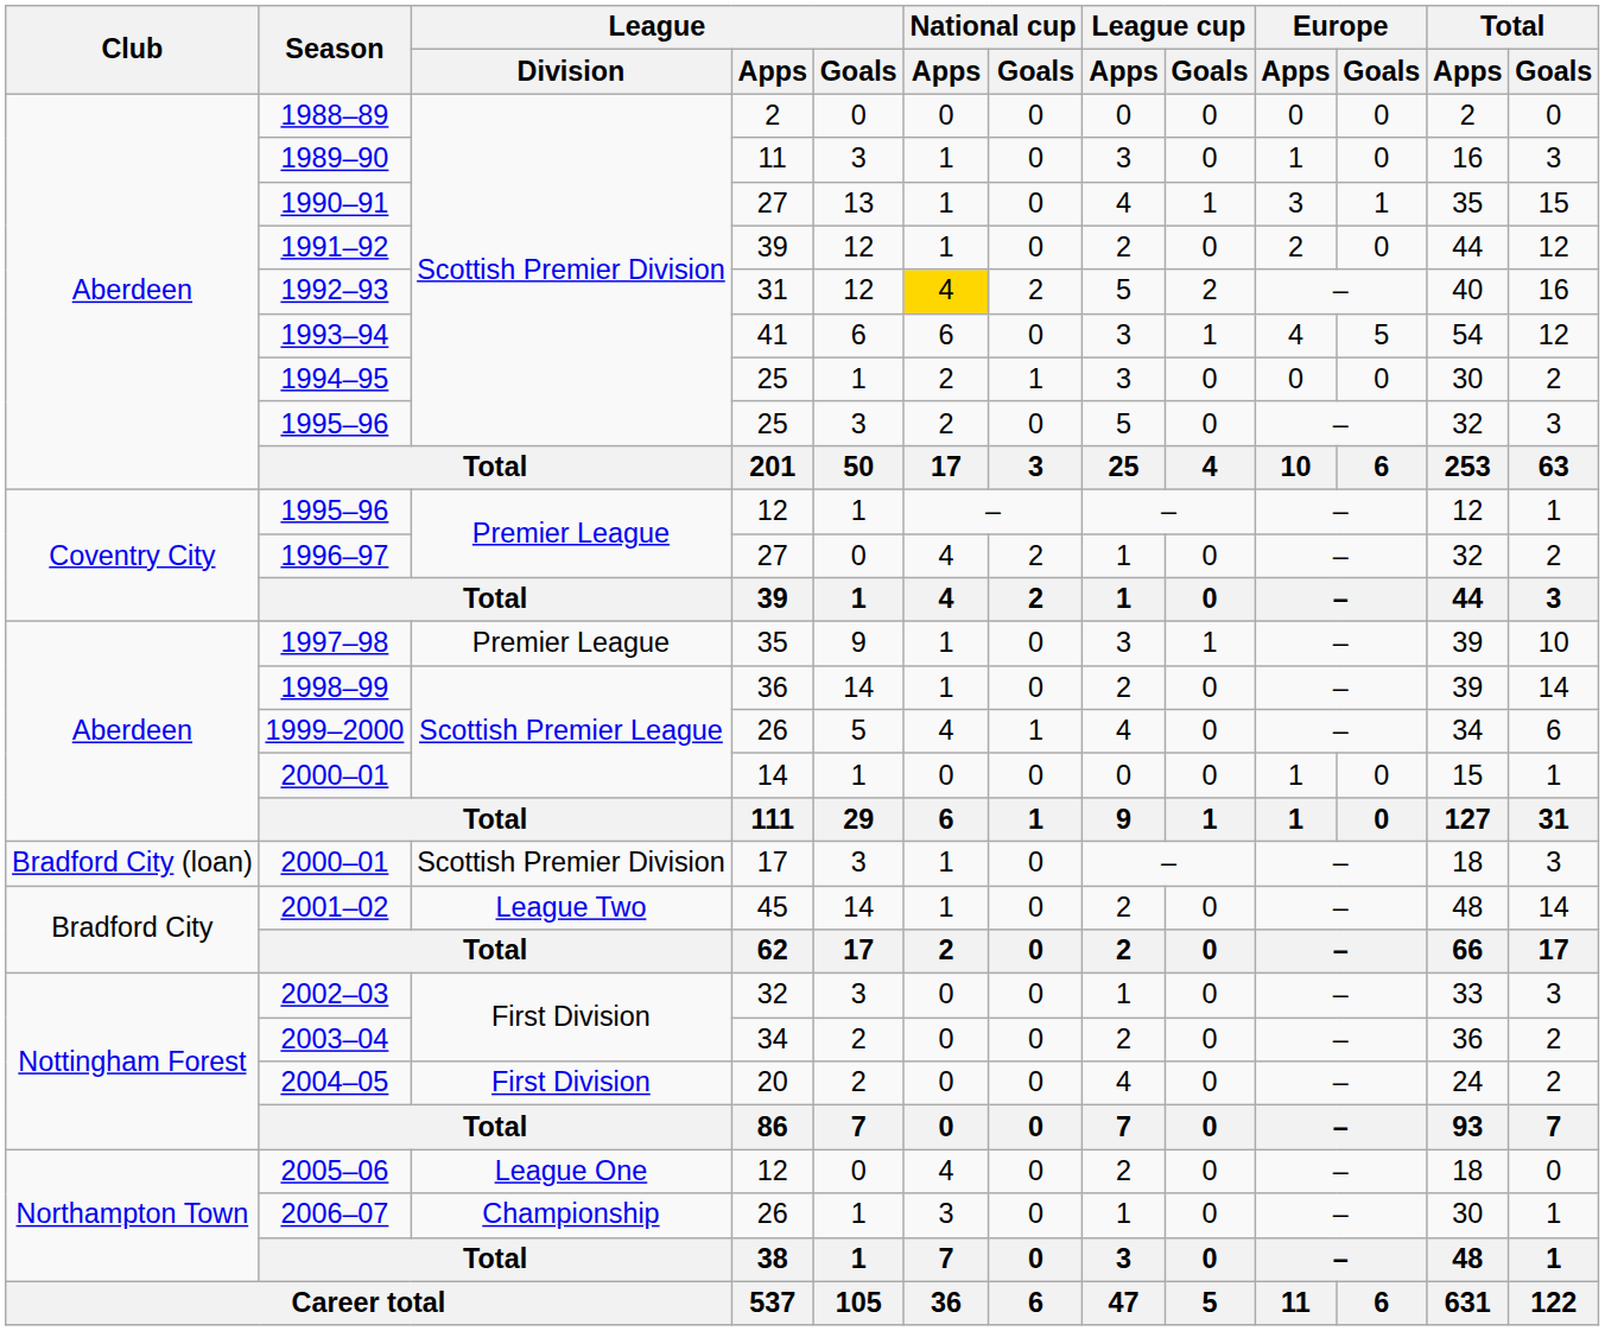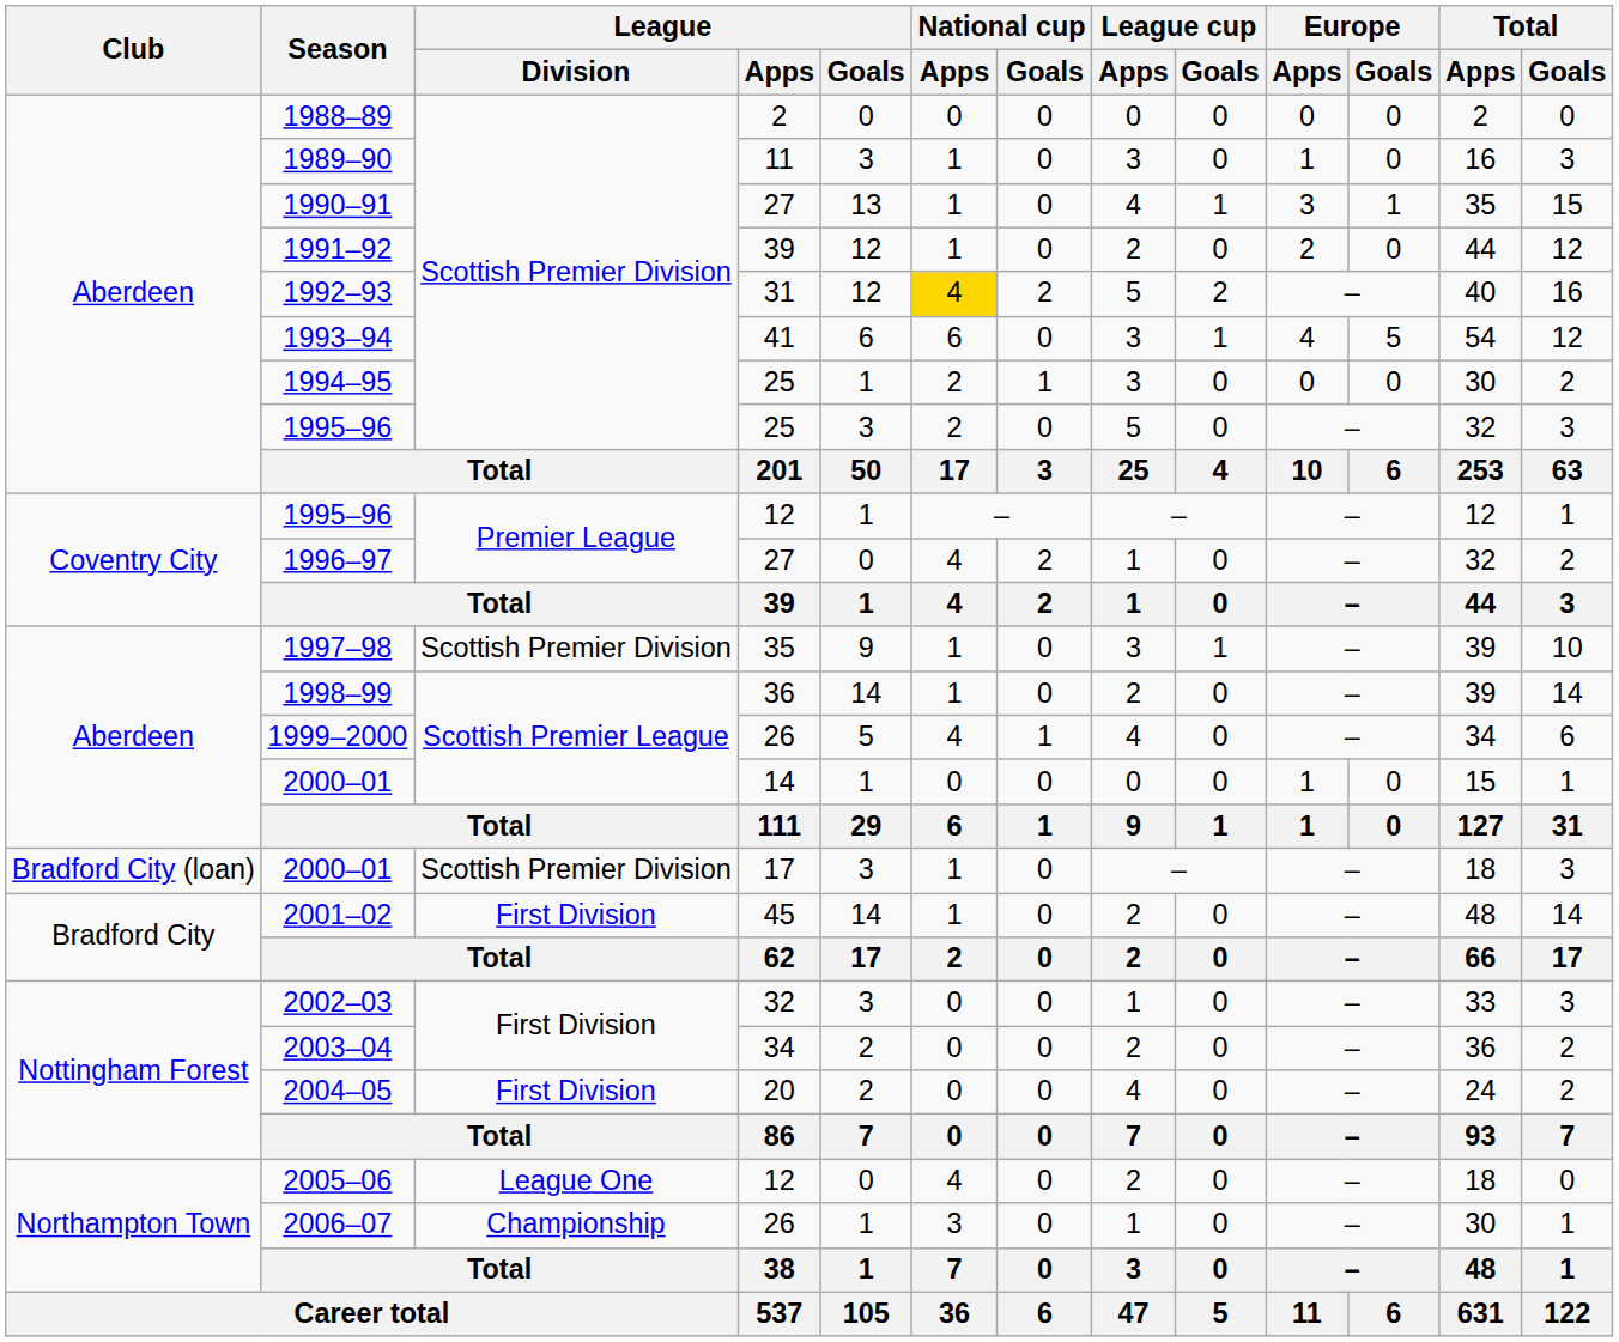 <table class="wikitable" style="text-align:center">
 <tr>
 <th rowspan="2">Club</th>
 <th rowspan="2">Season</th>
 <th colspan="3">League</th>
 <th colspan="2">National cup</th>
 <th colspan="2">League cup</th>
 <th colspan="2">Europe</th>
 <th colspan="2">Total</th>
 </tr>
 <tr>
 <th>Division</th>
 <th>Apps</th>
 <th>Goals</th>
 <th>Apps</th>
 <th>Goals</th>
 <th>Apps</th>
 <th>Goals</th>
 <th>Apps</th>
 <th>Goals</th>
 <th>Apps</th>
 <th>Goals</th>
 </tr>
 <tr>
 <td rowspan="9"><a href='#'>Aberdeen</a></td>
 <td><a href='#'>1988–89</a></td>
 <td rowspan="8"><a href='#'>Scottish Premier Division</a></td>
 <td>2</td>
 <td>0</td>
 <td>0</td>
 <td>0</td>
 <td>0</td>
 <td>0</td>
 <td>0</td>
 <td>0</td>
 <td>2</td>
 <td>0</td>
 </tr>
 <tr>
 <td><a href='#'>1989–90</a></td>
 <td>11</td>
 <td>3</td>
 <td>1</td>
 <td>0</td>
 <td>3</td>
 <td>0</td>
 <td>1</td>
 <td>0</td>
 <td>16</td>
 <td>3</td>
 </tr>
 <tr>
 <td><a href='#'>1990–91</a></td>
 <td>27</td>
 <td>13</td>
 <td>1</td>
 <td>0</td>
 <td>4</td>
 <td>1</td>
 <td>3</td>
 <td>1</td>
 <td>35</td>
 <td>15</td>
 </tr>
 <tr>
 <td><a href='#'>1991–92</a></td>
 <td>39</td>
 <td>12</td>
 <td>1</td>
 <td>0</td>
 <td>2</td>
 <td>0</td>
 <td>2</td>
 <td>0</td>
 <td>44</td>
 <td>12</td>
 </tr>
 <tr>
 <td><a href='#'>1992–93</a></td>
 <td>31</td>
 <td>12</td>
 <td style="background: gold;">4</td>
 <td>2</td>
 <td>5</td>
 <td>2</td>
 <td colspan="2">–</td>
 <td>40</td>
 <td>16</td>
 </tr>
 <tr>
 <td><a href='#'>1993–94</a></td>
 <td>41</td>
 <td>6</td>
 <td>6</td>
 <td>0</td>
 <td>3</td>
 <td>1</td>
 <td>4</td>
 <td>5</td>
 <td>54</td>
 <td>12</td>
 </tr>
 <tr>
 <td><a href='#'>1994–95</a></td>
 <td>25</td>
 <td>1</td>
 <td>2</td>
 <td>1</td>
 <td>3</td>
 <td>0</td>
 <td>0</td>
 <td>0</td>
 <td>30</td>
 <td>2</td>
 </tr>
 <tr>
 <td><a href='#'>1995–96</a></td>
 <td>25</td>
 <td>3</td>
 <td>2</td>
 <td>0</td>
 <td>5</td>
 <td>0</td>
 <td colspan="2">–</td>
 <td>32</td>
 <td>3</td>
 </tr>
 <tr>
 <th colspan="2">Total</th>
 <th>201</th>
 <th>50</th>
 <th>17</th>
 <th>3</th>
 <th>25</th>
 <th>4</th>
 <th>10</th>
 <th>6</th>
 <th>253</th>
 <th>63</th>
 </tr>
 <tr>
 <td rowspan="3"><a href='#'>Coventry City</a></td>
 <td><a href='#'>1995–96</a></td>
 <td rowspan="2"><a href='#'>Premier League</a></td>
 <td>12</td>
 <td>1</td>
 <td colspan="2">–</td>
 <td colspan="2">–</td>
 <td colspan="2">–</td>
 <td>12</td>
 <td>1</td>
 </tr>
 <tr>
 <td><a href='#'>1996–97</a></td>
 <td>27</td>
 <td>0</td>
 <td>4</td>
 <td>2</td>
 <td>1</td>
 <td>0</td>
 <td colspan="2">–</td>
 <td>32</td>
 <td>2</td>
 </tr>
 <tr>
 <th colspan="2">Total</th>
 <th>39</th>
 <th>1</th>
 <th>4</th>
 <th>2</th>
 <th>1</th>
 <th>0</th>
 <th colspan="2">–</th>
 <th>44</th>
 <th>3</th>
 </tr>
 <tr>
 <td rowspan="5"><a href='#'>Aberdeen</a></td>
 <td><a href='#'>1997–98</a></td>
-<td>Premier League</td>
+<td>Scottish Premier Division</td>
 <td>35</td>
 <td>9</td>
 <td>1</td>
 <td>0</td>
 <td>3</td>
 <td>1</td>
 <td colspan="2">–</td>
 <td>39</td>
 <td>10</td>
 </tr>
 <tr>
 <td><a href='#'>1998–99</a></td>
 <td rowspan="3"><a href='#'>Scottish Premier League</a></td>
 <td>36</td>
 <td>14</td>
 <td>1</td>
 <td>0</td>
 <td>2</td>
 <td>0</td>
 <td colspan="2">–</td>
 <td>39</td>
 <td>14</td>
 </tr>
 <tr>
 <td><a href='#'>1999–2000</a></td>
 <td>26</td>
 <td>5</td>
 <td>4</td>
 <td>1</td>
 <td>4</td>
 <td>0</td>
 <td colspan="2">–</td>
 <td>34</td>
 <td>6</td>
 </tr>
 <tr>
 <td><a href='#'>2000–01</a></td>
 <td>14</td>
 <td>1</td>
 <td>0</td>
 <td>0</td>
 <td>0</td>
 <td>0</td>
 <td>1</td>
 <td>0</td>
 <td>15</td>
 <td>1</td>
 </tr>
 <tr>
 <th colspan="2">Total</th>
 <th>111</th>
 <th>29</th>
 <th>6</th>
 <th>1</th>
 <th>9</th>
 <th>1</th>
 <th>1</th>
 <th>0</th>
 <th>127</th>
 <th>31</th>
 </tr>
 <tr>
 <td><a href='#'>Bradford City</a> (loan)</td>
 <td><a href='#'>2000–01</a></td>
 <td>Scottish Premier Division</td>
 <td>17</td>
 <td>3</td>
 <td>1</td>
 <td>0</td>
 <td colspan="2">–</td>
 <td colspan="2">–</td>
 <td>18</td>
 <td>3</td>
 </tr>
 <tr>
 <td rowspan="2">Bradford City</td>
 <td><a href='#'>2001–02</a></td>
-<td><a href='#'>League Two</a></td>
+<td><a href='#'>First Division</a></td>
 <td>45</td>
 <td>14</td>
 <td>1</td>
 <td>0</td>
 <td>2</td>
 <td>0</td>
 <td colspan="2">–</td>
 <td>48</td>
 <td>14</td>
 </tr>
 <tr>
 <th colspan="2">Total</th>
 <th>62</th>
 <th>17</th>
 <th>2</th>
 <th>0</th>
 <th>2</th>
 <th>0</th>
 <th colspan="2">–</th>
 <th>66</th>
 <th>17</th>
 </tr>
 <tr>
 <td rowspan="4"><a href='#'>Nottingham Forest</a></td>
 <td><a href='#'>2002–03</a></td>
 <td rowspan="2">First Division</td>
 <td>32</td>
 <td>3</td>
 <td>0</td>
 <td>0</td>
 <td>1</td>
 <td>0</td>
 <td colspan="2">–</td>
 <td>33</td>
 <td>3</td>
 </tr>
 <tr>
 <td><a href='#'>2003–04</a></td>
 <td>34</td>
 <td>2</td>
 <td>0</td>
 <td>0</td>
 <td>2</td>
 <td>0</td>
 <td colspan="2">–</td>
 <td>36</td>
 <td>2</td>
 </tr>
 <tr>
 <td><a href='#'>2004–05</a></td>
 <td><a href='#'>First Division</a></td>
 <td>20</td>
 <td>2</td>
 <td>0</td>
 <td>0</td>
 <td>4</td>
 <td>0</td>
 <td colspan="2">–</td>
 <td>24</td>
 <td>2</td>
 </tr>
 <tr>
 <th colspan="2">Total</th>
 <th>86</th>
 <th>7</th>
 <th>0</th>
 <th>0</th>
 <th>7</th>
 <th>0</th>
 <th colspan="2">–</th>
 <th>93</th>
 <th>7</th>
 </tr>
 <tr>
 <td rowspan="3"><a href='#'>Northampton Town</a></td>
 <td><a href='#'>2005–06</a></td>
 <td><a href='#'>League One</a></td>
 <td>12</td>
 <td>0</td>
 <td>4</td>
 <td>0</td>
 <td>2</td>
 <td>0</td>
 <td colspan="2">–</td>
 <td>18</td>
 <td>0</td>
 </tr>
 <tr>
 <td><a href='#'>2006–07</a></td>
 <td><a href='#'>Championship</a></td>
 <td>26</td>
 <td>1</td>
 <td>3</td>
 <td>0</td>
 <td>1</td>
 <td>0</td>
 <td colspan="2">–</td>
 <td>30</td>
 <td>1</td>
 </tr>
 <tr>
 <th colspan="2">Total</th>
 <th>38</th>
 <th>1</th>
 <th>7</th>
 <th>0</th>
 <th>3</th>
 <th>0</th>
 <th colspan="2">–</th>
 <th>48</th>
 <th>1</th>
 </tr>
 <tr>
 <th colspan="3">Career total</th>
 <th>537</th>
 <th>105</th>
 <th>36</th>
 <th>6</th>
 <th>47</th>
 <th>5</th>
 <th>11</th>
 <th>6</th>
 <th>631</th>
 <th>122</th>
 </tr>
 </table>
